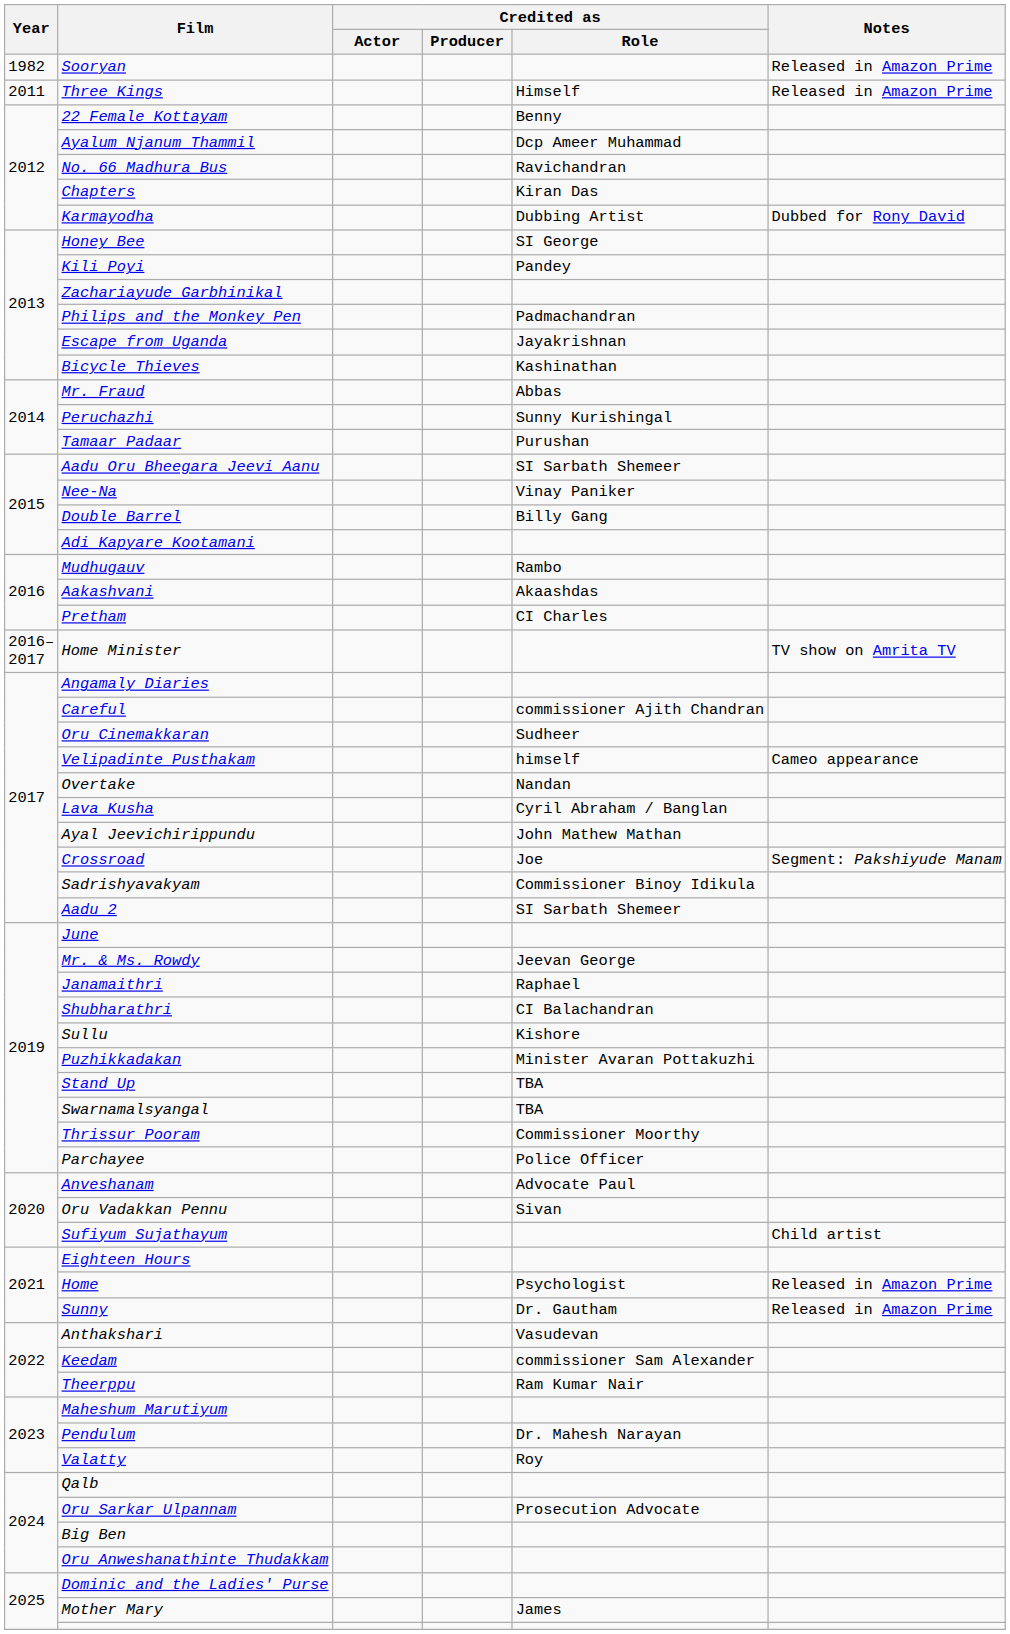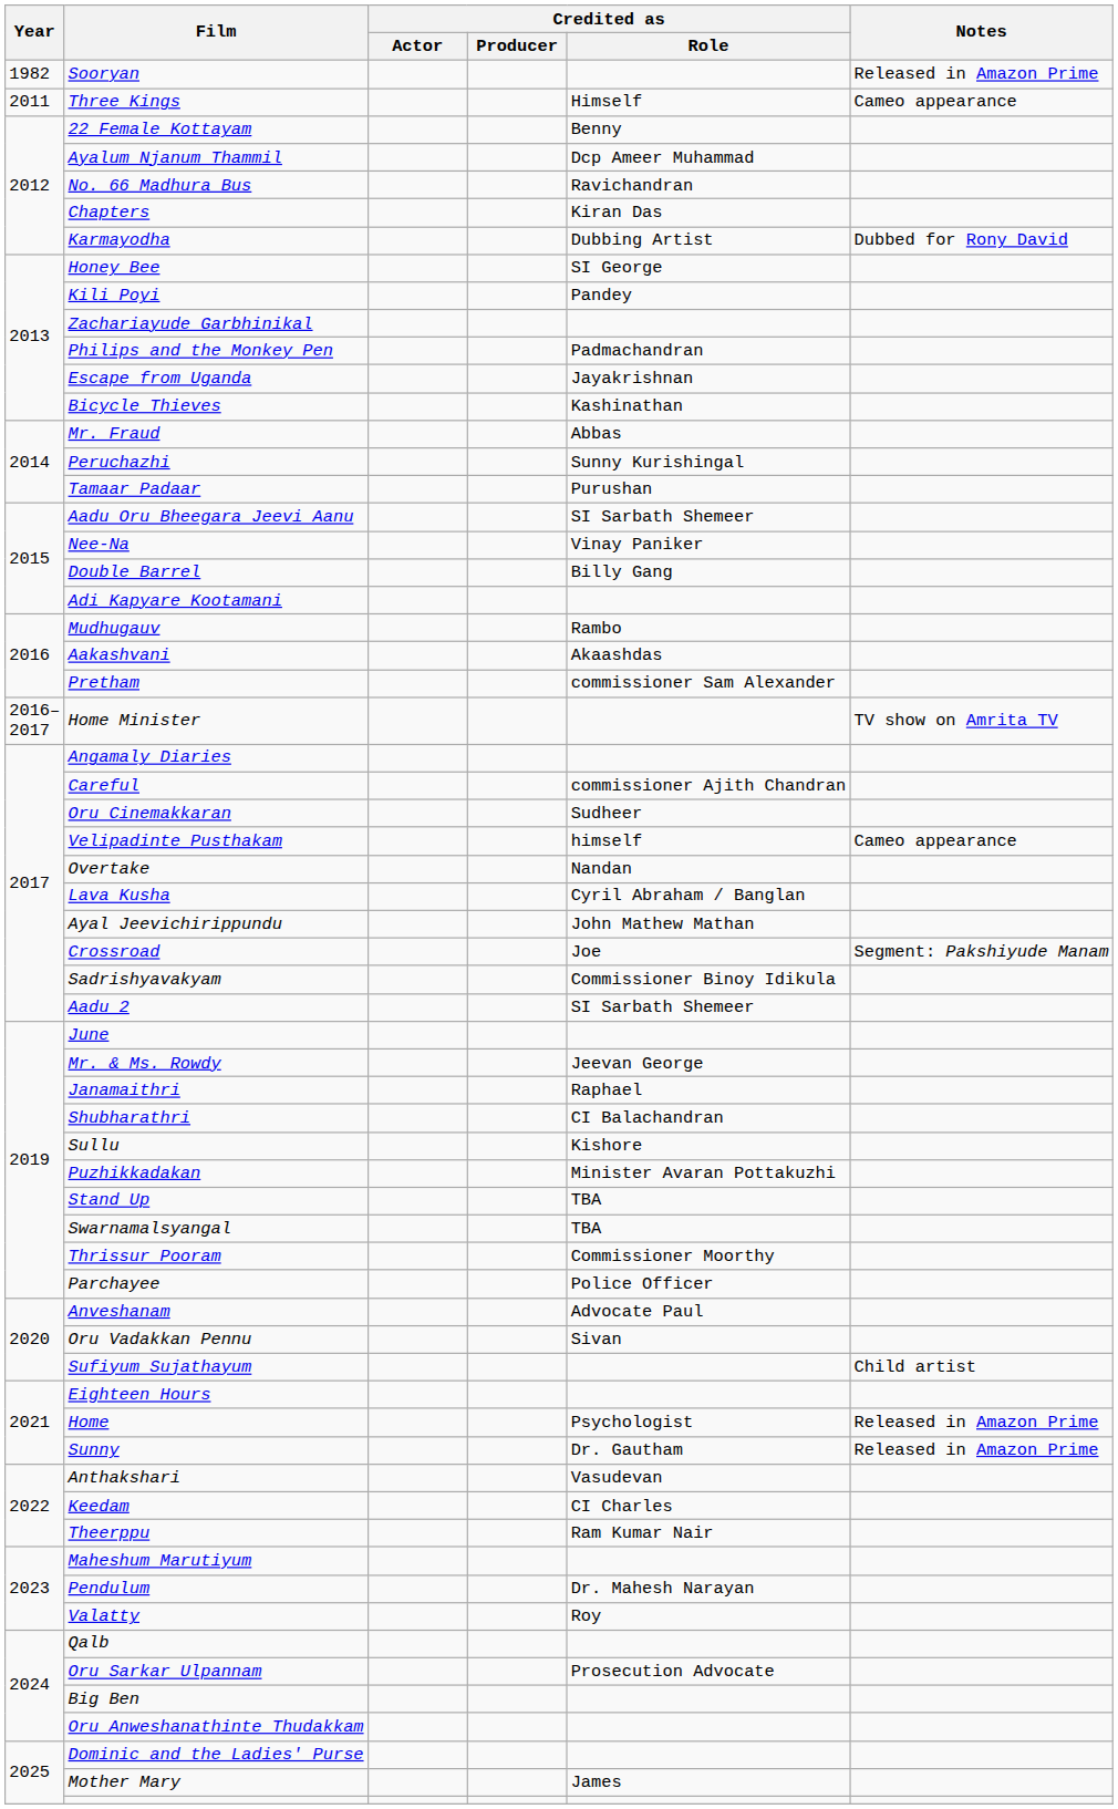 <table class="wikitable">
 <tr>
 <th rowspan="2" width="33">Year</th>
 <th rowspan="2">Film</th>
 <th colspan="3">Credited as</th>
 <th rowspan="2">Notes</th>
 </tr>
 <tr>
 <th width=70>Actor</th>
 <th width=70>Producer</th>
 <th>Role</th>
 </tr>
 <tr>
 <td rowspan=1>1982</td>
 <td><em><a href='#'>Sooryan</a></em></td>
 <td></td>
 <td></td>
 <td></td>
 <td>Released in <a href='#'>Amazon Prime</a></td>
 </tr>
 <tr>
 <td rowspan=1>2011</td>
 <td><em><a href='#'>Three Kings</a></em></td>
 <td></td>
 <td></td>
 <td>Himself</td>
-<td>Released in <a href='#'>Amazon Prime</a></td>
+<td>Cameo appearance</td>
 </tr>
 <tr>
 <td rowspan=5>2012</td>
 <td><em><a href='#'>22 Female Kottayam</a></em></td>
 <td></td>
 <td></td>
 <td>Benny</td>
 <td></td>
 </tr>
 <tr>
 <td><em><a href='#'>Ayalum Njanum Thammil</a></em></td>
 <td></td>
 <td></td>
 <td>Dcp Ameer Muhammad</td>
 <td></td>
 </tr>
 <tr>
 <td><em><a href='#'>No. 66 Madhura Bus</a></em></td>
 <td></td>
 <td></td>
 <td>Ravichandran</td>
 <td></td>
 </tr>
 <tr>
 <td><em><a href='#'>Chapters</a></em></td>
 <td></td>
 <td></td>
 <td>Kiran Das</td>
 <td></td>
 </tr>
 <tr>
 <td><em><a href='#'>Karmayodha</a></em></td>
 <td></td>
 <td></td>
 <td>Dubbing Artist</td>
 <td>Dubbed for <a href='#'>Rony David</a></td>
 </tr>
 <tr>
 <td rowspan=6>2013</td>
 <td><em><a href='#'>Honey Bee</a></em></td>
 <td></td>
 <td></td>
 <td>SI George</td>
 <td></td>
 </tr>
 <tr>
 <td><em><a href='#'>Kili Poyi</a></em></td>
 <td></td>
 <td></td>
 <td>Pandey</td>
 <td></td>
 </tr>
 <tr>
 <td><em><a href='#'>Zachariayude Garbhinikal</a></em></td>
 <td></td>
 <td></td>
 <td></td>
 <td></td>
 </tr>
 <tr>
 <td><em><a href='#'>Philips and the Monkey Pen</a></em></td>
 <td></td>
 <td></td>
 <td>Padmachandran</td>
 <td></td>
 </tr>
 <tr>
 <td><em><a href='#'>Escape from Uganda</a></em></td>
 <td></td>
 <td></td>
 <td>Jayakrishnan</td>
 <td></td>
 </tr>
 <tr>
 <td><em><a href='#'>Bicycle Thieves</a></em></td>
 <td></td>
 <td></td>
 <td>Kashinathan</td>
 <td></td>
 </tr>
 <tr>
 <td rowspan=3>2014</td>
 <td><em><a href='#'>Mr. Fraud</a></em></td>
 <td></td>
 <td></td>
 <td>Abbas</td>
 <td></td>
 </tr>
 <tr>
 <td><em><a href='#'>Peruchazhi</a></em></td>
 <td></td>
 <td></td>
 <td>Sunny Kurishingal</td>
 <td></td>
 </tr>
 <tr>
 <td><em><a href='#'>Tamaar Padaar</a></em></td>
 <td></td>
 <td></td>
 <td>Purushan</td>
 <td></td>
 </tr>
 <tr>
 <td rowspan=4>2015</td>
 <td><em><a href='#'>Aadu Oru Bheegara Jeevi Aanu</a></em></td>
 <td></td>
 <td></td>
 <td>SI Sarbath Shemeer</td>
 <td></td>
 </tr>
 <tr>
 <td><em><a href='#'>Nee-Na</a></em></td>
 <td></td>
 <td></td>
 <td>Vinay Paniker</td>
 <td></td>
 </tr>
 <tr>
 <td><em><a href='#'>Double Barrel</a></em></td>
 <td></td>
 <td></td>
 <td>Billy Gang</td>
 <td></td>
 </tr>
 <tr>
 <td><em><a href='#'>Adi Kapyare Kootamani</a></em></td>
 <td></td>
 <td></td>
 <td></td>
 <td></td>
 </tr>
 <tr>
 <td rowspan=3>2016</td>
 <td><em><a href='#'>Mudhugauv</a></em></td>
 <td></td>
 <td></td>
 <td>Rambo</td>
 <td></td>
 </tr>
 <tr>
 <td><em><a href='#'>Aakashvani</a></em></td>
 <td></td>
 <td></td>
 <td>Akaashdas</td>
 <td></td>
 </tr>
 <tr>
 <td><em><a href='#'>Pretham</a></em></td>
 <td></td>
 <td></td>
-<td>CI Charles</td>
+<td>commissioner Sam Alexander</td>
 <td></td>
 </tr>
 <tr>
 <td>2016–2017</td>
 <td><em>Home Minister</em></td>
 <td></td>
 <td></td>
 <td></td>
 <td>TV show on <a href='#'>Amrita TV</a></td>
 </tr>
 <tr>
 <td rowspan="10">2017</td>
 <td><em><a href='#'>Angamaly Diaries</a></em></td>
 <td></td>
 <td></td>
 <td></td>
 <td></td>
 </tr>
 <tr>
 <td><em><a href='#'>Careful</a></em></td>
 <td></td>
 <td></td>
 <td>commissioner Ajith Chandran</td>
 <td></td>
 </tr>
 <tr>
 <td><em><a href='#'>Oru Cinemakkaran</a></em></td>
 <td></td>
 <td></td>
 <td>Sudheer</td>
 <td></td>
 </tr>
 <tr>
 <td><em><a href='#'>Velipadinte Pusthakam</a></em></td>
 <td></td>
 <td></td>
 <td>himself</td>
 <td>Cameo appearance</td>
 </tr>
 <tr>
 <td><em>Overtake</em></td>
 <td></td>
 <td></td>
 <td>Nandan</td>
 <td></td>
 </tr>
 <tr>
 <td><em><a href='#'>Lava Kusha</a></em></td>
 <td></td>
 <td></td>
 <td>Cyril Abraham / Banglan</td>
 <td></td>
 </tr>
 <tr>
 <td><em>Ayal Jeevichirippundu</em></td>
 <td></td>
 <td></td>
 <td>John Mathew Mathan</td>
 <td></td>
 </tr>
 <tr>
 <td><em><a href='#'>Crossroad</a></em></td>
 <td></td>
 <td></td>
 <td>Joe</td>
 <td>Segment: <em>Pakshiyude Manam</em></td>
 </tr>
 <tr>
 <td><em>Sadrishyavakyam</em></td>
 <td></td>
 <td></td>
 <td>Commissioner Binoy Idikula</td>
 <td></td>
 </tr>
 <tr>
 <td><em><a href='#'>Aadu 2</a></em></td>
 <td></td>
 <td></td>
 <td>SI Sarbath Shemeer</td>
 <td></td>
 </tr>
 <tr>
 <td rowspan="10">2019</td>
 <td><em><a href='#'>June</a></em></td>
 <td></td>
 <td></td>
 <td></td>
 <td></td>
 </tr>
 <tr>
 <td><em><a href='#'>Mr. & Ms. Rowdy</a></em></td>
 <td></td>
 <td></td>
 <td>Jeevan George</td>
 <td></td>
 </tr>
 <tr>
 <td><em><a href='#'>Janamaithri</a></em></td>
 <td></td>
 <td></td>
 <td>Raphael</td>
 <td></td>
 </tr>
 <tr>
 <td><em><a href='#'>Shubharathri</a></em></td>
 <td></td>
 <td></td>
 <td>CI Balachandran</td>
 <td></td>
 </tr>
 <tr>
 <td><em>Sullu</em></td>
 <td></td>
 <td></td>
 <td>Kishore</td>
 <td></td>
 </tr>
 <tr>
 <td><em><a href='#'>Puzhikkadakan</a></em></td>
 <td></td>
 <td></td>
 <td>Minister Avaran Pottakuzhi</td>
 <td></td>
 </tr>
 <tr>
 <td><em><a href='#'>Stand Up</a></em></td>
 <td></td>
 <td></td>
 <td>TBA</td>
 <td></td>
 </tr>
 <tr>
 <td><em>Swarnamalsyangal</em></td>
 <td></td>
 <td></td>
 <td>TBA</td>
 <td></td>
 </tr>
 <tr>
 <td><em><a href='#'>Thrissur Pooram</a></em></td>
 <td></td>
 <td></td>
 <td>Commissioner Moorthy</td>
 <td></td>
 </tr>
 <tr>
 <td><em>Parchayee</em></td>
 <td></td>
 <td></td>
 <td>Police Officer</td>
 <td></td>
 </tr>
 <tr>
 <td rowspan="3">2020</td>
 <td><em><a href='#'>Anveshanam</a></em></td>
 <td></td>
 <td></td>
 <td>Advocate Paul</td>
 <td></td>
 </tr>
 <tr>
 <td><em>Oru Vadakkan Pennu</em></td>
 <td></td>
 <td></td>
 <td>Sivan</td>
 <td></td>
 </tr>
 <tr>
 <td><em><a href='#'>Sufiyum Sujathayum</a></em></td>
 <td></td>
 <td></td>
 <td></td>
 <td>Child artist</td>
 </tr>
 <tr>
 <td rowspan="3">2021</td>
 <td><em><a href='#'>Eighteen Hours</a></em></td>
 <td></td>
 <td></td>
 <td></td>
 <td></td>
 </tr>
 <tr>
 <td><em><a href='#'>Home</a></em></td>
 <td></td>
 <td></td>
 <td>Psychologist</td>
 <td>Released in <a href='#'>Amazon Prime</a></td>
 </tr>
 <tr>
 <td><em><a href='#'>Sunny</a></em></td>
 <td></td>
 <td></td>
 <td>Dr. Gautham</td>
 <td>Released in <a href='#'>Amazon Prime</a></td>
 </tr>
 <tr>
 <td rowspan="3">2022</td>
 <td><em>Anthakshari</em></td>
 <td></td>
 <td></td>
 <td>Vasudevan</td>
 <td></td>
 </tr>
 <tr>
 <td><em><a href='#'>Keedam</a></em></td>
 <td></td>
 <td></td>
-<td>commissioner Sam Alexander</td>
+<td>CI Charles</td>
 <td></td>
 </tr>
 <tr>
 <td><em><a href='#'>Theerppu</a></em></td>
 <td></td>
 <td></td>
 <td>Ram Kumar Nair</td>
 <td></td>
 </tr>
 <tr>
 <td rowspan=3>2023</td>
 <td><em><a href='#'>Maheshum Marutiyum</a></em></td>
 <td></td>
 <td></td>
 <td></td>
 <td></td>
 </tr>
 <tr>
 <td><em><a href='#'>Pendulum</a></em></td>
 <td></td>
 <td></td>
 <td>Dr. Mahesh Narayan</td>
 <td></td>
 </tr>
 <tr>
 <td><em><a href='#'>Valatty</a></em></td>
 <td></td>
 <td></td>
 <td>Roy</td>
 <td></td>
 </tr>
 <tr>
 <td rowspan=4>2024</td>
 <td><em>Qalb</em></td>
 <td></td>
 <td></td>
 <td></td>
 <td></td>
 </tr>
 <tr>
 <td><em><a href='#'>Oru Sarkar Ulpannam</a></em></td>
 <td></td>
 <td></td>
 <td>Prosecution Advocate</td>
 <td></td>
 </tr>
 <tr>
 <td><em>Big Ben</em></td>
 <td></td>
 <td></td>
 <td></td>
 <td></td>
 </tr>
 <tr>
 <td><em><a href='#'>Oru Anweshanathinte Thudakkam</a></em></td>
 <td></td>
 <td></td>
 <td></td>
 <td></td>
 </tr>
 <tr>
 <td rowspan=3>2025</td>
 <td><em><a href='#'>Dominic and the Ladies' Purse</a></em></td>
 <td></td>
 <td></td>
 <td></td>
 <td></td>
 </tr>
 <tr>
 <td><em>Mother Mary</em></td>
 <td></td>
 <td></td>
 <td>James</td>
 <td></td>
 </tr>
 <tr>
 <td></td>
 <td></td>
 <td></td>
 <td></td>
 <td></td>
 </tr>
 <tr>
 </tr>
 </table>
